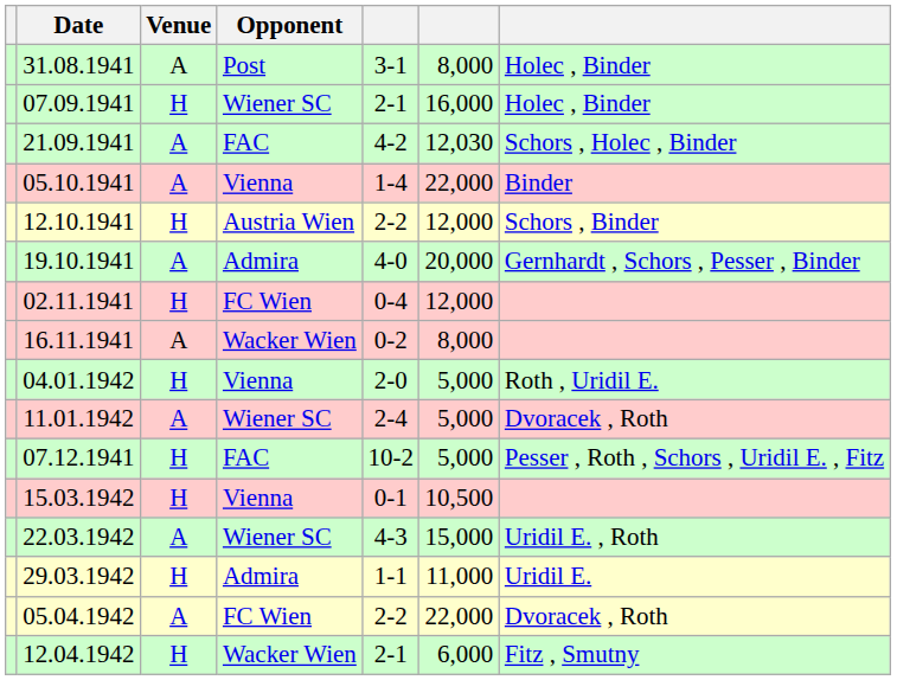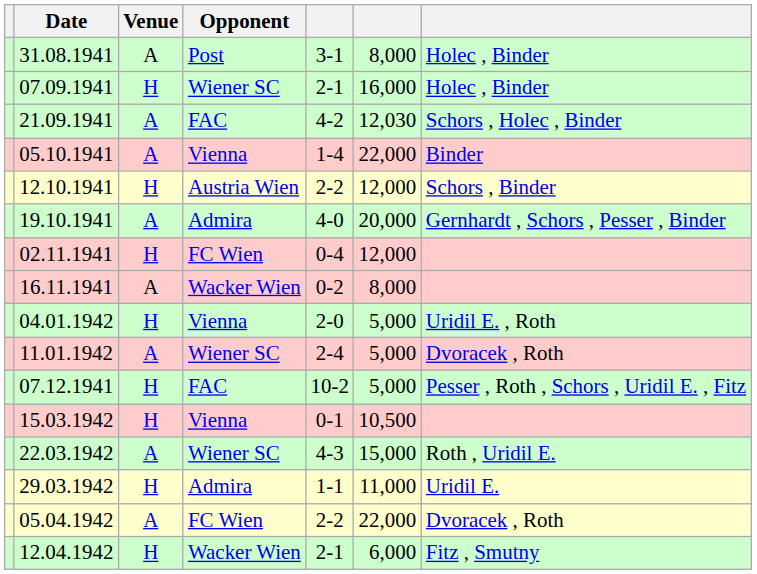 <table class="wikitable" Style="text-align: center">
 <tr>
 <th></th>
 <th>Date</th>
 <th>Venue</th>
 <th>Opponent</th>
 <th></th>
 <th></th>
 <th></th>
 </tr>
 <tr style="background:#cfc">
 <td></td>
 <td>31.08.1941</td>
 <td>A</td>
 <td align="left"><a href='#'>Post</a></td>
 <td>3-1</td>
 <td align="right">8,000</td>
 <td align="left"><a href='#'>Holec</a>  , <a href='#'>Binder</a> </td>
 </tr>
 <tr style="background:#cfc">
 <td></td>
 <td>07.09.1941</td>
 <td><a href='#'>H</a></td>
 <td align="left"><a href='#'>Wiener SC</a></td>
 <td>2-1</td>
 <td align="right">16,000</td>
 <td align="left"><a href='#'>Holec</a> , <a href='#'>Binder</a> </td>
 </tr>
 <tr style="background:#cfc">
 <td></td>
 <td>21.09.1941</td>
 <td><a href='#'>A</a></td>
 <td align="left"><a href='#'>FAC</a></td>
 <td>4-2</td>
 <td align="right">12,030</td>
 <td align="left"><a href='#'>Schors</a> , <a href='#'>Holec</a>  , <a href='#'>Binder</a> </td>
 </tr>
 <tr style="background:#fcc">
 <td></td>
 <td>05.10.1941</td>
 <td><a href='#'>A</a></td>
 <td align="left"><a href='#'>Vienna</a></td>
 <td>1-4</td>
 <td align="right">22,000</td>
 <td align="left"><a href='#'>Binder</a> </td>
 </tr>
 <tr style="background:#ffc">
 <td></td>
 <td>12.10.1941</td>
 <td><a href='#'>H</a></td>
 <td align="left"><a href='#'>Austria Wien</a></td>
 <td>2-2</td>
 <td align="right">12,000</td>
 <td align="left"><a href='#'>Schors</a> , <a href='#'>Binder</a> </td>
 </tr>
 <tr style="background:#cfc">
 <td></td>
 <td>19.10.1941</td>
 <td><a href='#'>A</a></td>
 <td align="left"><a href='#'>Admira</a></td>
 <td>4-0</td>
 <td align="right">20,000</td>
 <td align="left"><a href='#'>Gernhardt</a> , <a href='#'>Schors</a> , <a href='#'>Pesser</a> , <a href='#'>Binder</a> </td>
 </tr>
 <tr style="background:#fcc">
 <td></td>
 <td>02.11.1941</td>
 <td><a href='#'>H</a></td>
 <td align="left"><a href='#'>FC Wien</a></td>
 <td>0-4</td>
 <td align="right">12,000</td>
 <td align="left"></td>
 </tr>
 <tr style="background:#fcc">
 <td></td>
 <td>16.11.1941</td>
 <td>A</td>
 <td align="left"><a href='#'>Wacker Wien</a></td>
 <td>0-2</td>
 <td align="right">8,000</td>
 <td align="left"></td>
 </tr>
 <tr style="background:#cfc">
 <td></td>
 <td>04.01.1942</td>
 <td><a href='#'>H</a></td>
 <td align="left"><a href='#'>Vienna</a></td>
 <td>2-0</td>
 <td align="right">5,000</td>
-<td align="left">Roth  , <a href='#'>Uridil E.</a>  </td>
+<td align="left"><a href='#'>Uridil E.</a> , Roth </td>
 </tr>
 <tr style="background:#fcc">
 <td></td>
 <td>11.01.1942</td>
 <td><a href='#'>A</a></td>
 <td align="left"><a href='#'>Wiener SC</a></td>
 <td>2-4</td>
 <td align="right">5,000</td>
 <td align="left"><a href='#'>Dvoracek</a> , Roth </td>
 </tr>
 <tr style="background:#cfc">
 <td></td>
 <td>07.12.1941</td>
 <td><a href='#'>H</a></td>
 <td align="left"><a href='#'>FAC</a></td>
 <td>10-2</td>
 <td align="right">5,000</td>
 <td align="left"><a href='#'>Pesser</a> , Roth   , <a href='#'>Schors</a>   , <a href='#'>Uridil E.</a>  , <a href='#'>Fitz</a> </td>
 </tr>
 <tr style="background:#fcc">
 <td></td>
 <td>15.03.1942</td>
 <td><a href='#'>H</a></td>
 <td align="left"><a href='#'>Vienna</a></td>
 <td>0-1</td>
 <td align="right">10,500</td>
 <td align="left"></td>
 </tr>
 <tr style="background:#cfc">
 <td></td>
 <td>22.03.1942</td>
 <td><a href='#'>A</a></td>
 <td align="left"><a href='#'>Wiener SC</a></td>
 <td>4-3</td>
 <td align="right">15,000</td>
-<td align="left"><a href='#'>Uridil E.</a> , Roth </td>
+<td align="left">Roth  , <a href='#'>Uridil E.</a>  </td>
 </tr>
 <tr style="background:#ffc">
 <td></td>
 <td>29.03.1942</td>
 <td><a href='#'>H</a></td>
 <td align="left"><a href='#'>Admira</a></td>
 <td>1-1</td>
 <td align="right">11,000</td>
 <td align="left"><a href='#'>Uridil E.</a> </td>
 </tr>
 <tr style="background:#ffc">
 <td></td>
 <td>05.04.1942</td>
 <td><a href='#'>A</a></td>
 <td align="left"><a href='#'>FC Wien</a></td>
 <td>2-2</td>
 <td align="right">22,000</td>
 <td align="left"><a href='#'>Dvoracek</a> , Roth </td>
 </tr>
 <tr style="background:#cfc">
 <td></td>
 <td>12.04.1942</td>
 <td><a href='#'>H</a></td>
 <td align="left"><a href='#'>Wacker Wien</a></td>
 <td>2-1</td>
 <td align="right">6,000</td>
 <td align="left"><a href='#'>Fitz</a> , <a href='#'>Smutny</a> </td>
 </tr>
 </table>
